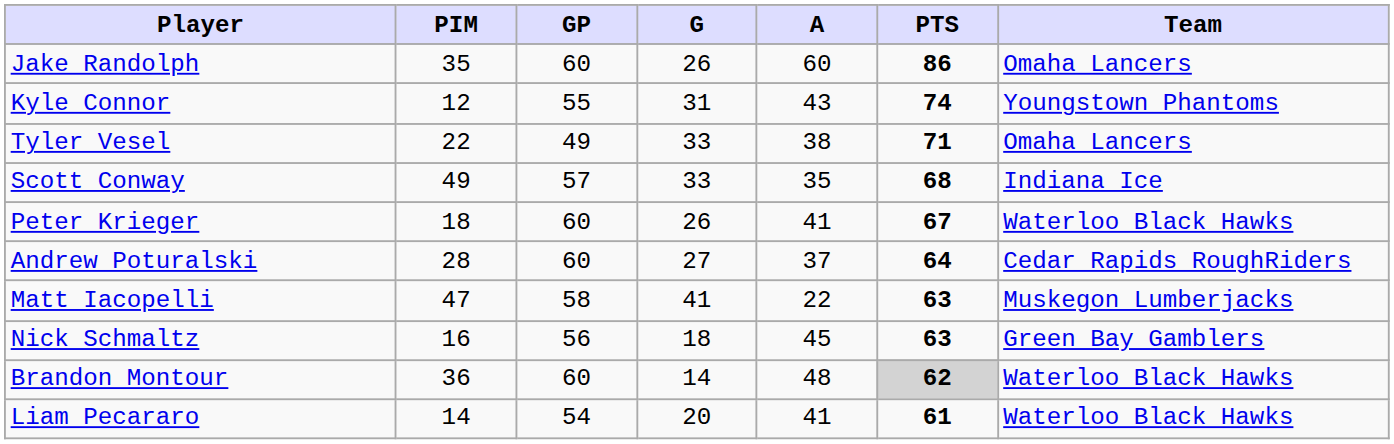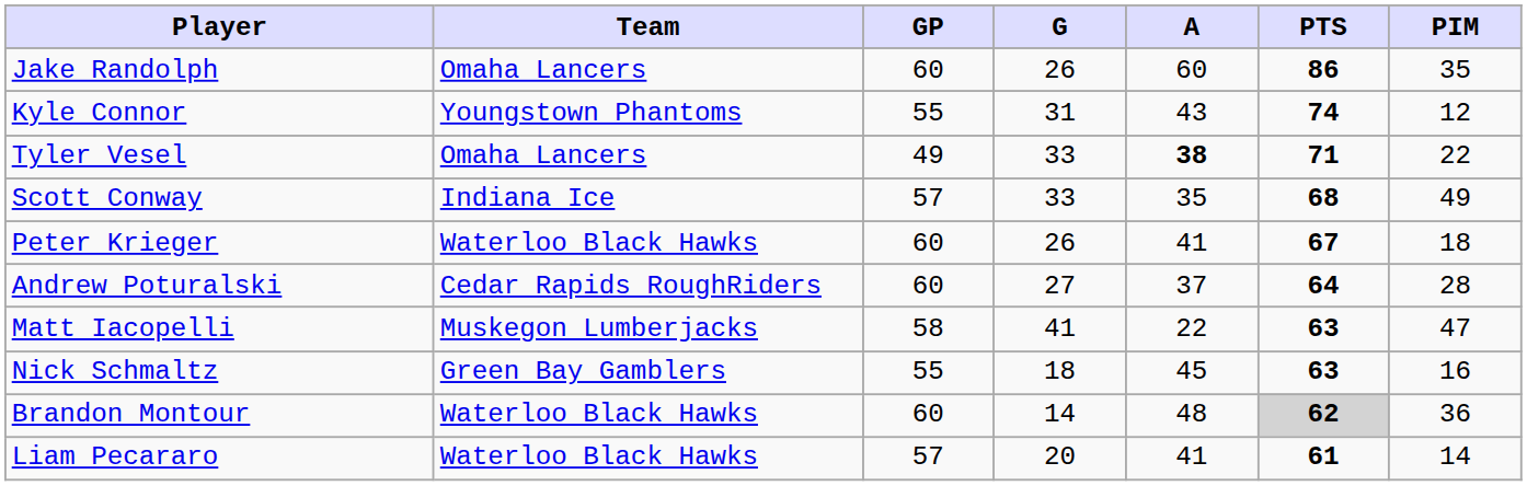 <table class="wikitable" style="text-align:center;">
 <tr>
 <th style="background:#ddf; width:26%;">Player</th>
-<th style="background:#ddf; width:8%;">PIM</th>
+<th style="background:#ddf; width:26%;">Team</th>
 <th style="background:#ddf; width:8%;">GP</th>
 <th style="background:#ddf; width:8%;">G</th>
 <th style="background:#ddf; width:8%;">A</th>
 <th style="background:#ddf; width:8%;">PTS</th>
-<th style="background:#ddf; width:26%;">Team</th>
+<th style="background:#ddf; width:8%;">PIM</th>
 </tr>
 <tr>
 <td align=left><a href='#'>Jake Randolph</a></td>
-<td>35</td>
+<td align=left><a href='#'>Omaha Lancers</a></td>
 <td>60</td>
 <td>26</td>
 <td>60</td>
 <td><strong>86</strong></td>
-<td align=left><a href='#'>Omaha Lancers</a></td>
+<td>35</td>
 </tr>
 <tr>
 <td align=left><a href='#'>Kyle Connor</a></td>
-<td>12</td>
+<td align=left><a href='#'>Youngstown Phantoms</a></td>
 <td>55</td>
 <td>31</td>
 <td>43</td>
 <td><strong>74</strong></td>
-<td align=left><a href='#'>Youngstown Phantoms</a></td>
+<td>12</td>
 </tr>
 <tr>
 <td align=left><a href='#'>Tyler Vesel</a></td>
-<td>22</td>
+<td align=left><a href='#'>Omaha Lancers</a></td>
 <td>49</td>
 <td>33</td>
-<td>38</td>
+<td><strong>38</strong></td>
 <td><strong>71</strong></td>
-<td align=left><a href='#'>Omaha Lancers</a></td>
+<td>22</td>
 </tr>
 <tr>
 <td align=left><a href='#'>Scott Conway</a></td>
-<td>49</td>
+<td align=left><a href='#'>Indiana Ice</a></td>
 <td>57</td>
 <td>33</td>
 <td>35</td>
 <td><strong>68</strong></td>
-<td align=left><a href='#'>Indiana Ice</a></td>
+<td>49</td>
 </tr>
 <tr>
 <td align=left><a href='#'>Peter Krieger</a></td>
-<td>18</td>
+<td align=left><a href='#'>Waterloo Black Hawks</a></td>
 <td>60</td>
 <td>26</td>
 <td>41</td>
 <td><strong>67</strong></td>
-<td align=left><a href='#'>Waterloo Black Hawks</a></td>
+<td>18</td>
 </tr>
 <tr>
 <td align=left><a href='#'>Andrew Poturalski</a></td>
-<td>28</td>
+<td align=left><a href='#'>Cedar Rapids RoughRiders</a></td>
 <td>60</td>
 <td>27</td>
 <td>37</td>
 <td><strong>64</strong></td>
-<td align=left><a href='#'>Cedar Rapids RoughRiders</a></td>
+<td>28</td>
 </tr>
 <tr>
 <td align=left><a href='#'>Matt Iacopelli</a></td>
-<td>47</td>
+<td align=left><a href='#'>Muskegon Lumberjacks</a></td>
 <td>58</td>
 <td>41</td>
 <td>22</td>
 <td><strong>63</strong></td>
-<td align=left><a href='#'>Muskegon Lumberjacks</a></td>
+<td>47</td>
 </tr>
 <tr>
 <td align=left><a href='#'>Nick Schmaltz</a></td>
-<td>16</td>
-<td>56</td>
+<td align=left><a href='#'>Green Bay Gamblers</a></td>
+<td>55</td>
 <td>18</td>
 <td>45</td>
 <td><strong>63</strong></td>
-<td align=left><a href='#'>Green Bay Gamblers</a></td>
+<td>16</td>
 </tr>
 <tr>
 <td align=left><a href='#'>Brandon Montour</a></td>
-<td>36</td>
+<td align=left><a href='#'>Waterloo Black Hawks</a></td>
 <td>60</td>
 <td>14</td>
 <td>48</td>
 <td style="background: lightgrey;"><strong>62</strong></td>
-<td align=left><a href='#'>Waterloo Black Hawks</a></td>
+<td>36</td>
 </tr>
 <tr>
 <td align=left><a href='#'>Liam Pecararo</a></td>
-<td>14</td>
-<td>54</td>
+<td align=left><a href='#'>Waterloo Black Hawks</a></td>
+<td>57</td>
 <td>20</td>
 <td>41</td>
 <td><strong>61</strong></td>
-<td align=left><a href='#'>Waterloo Black Hawks</a></td>
+<td>14</td>
 </tr>
 </table>
